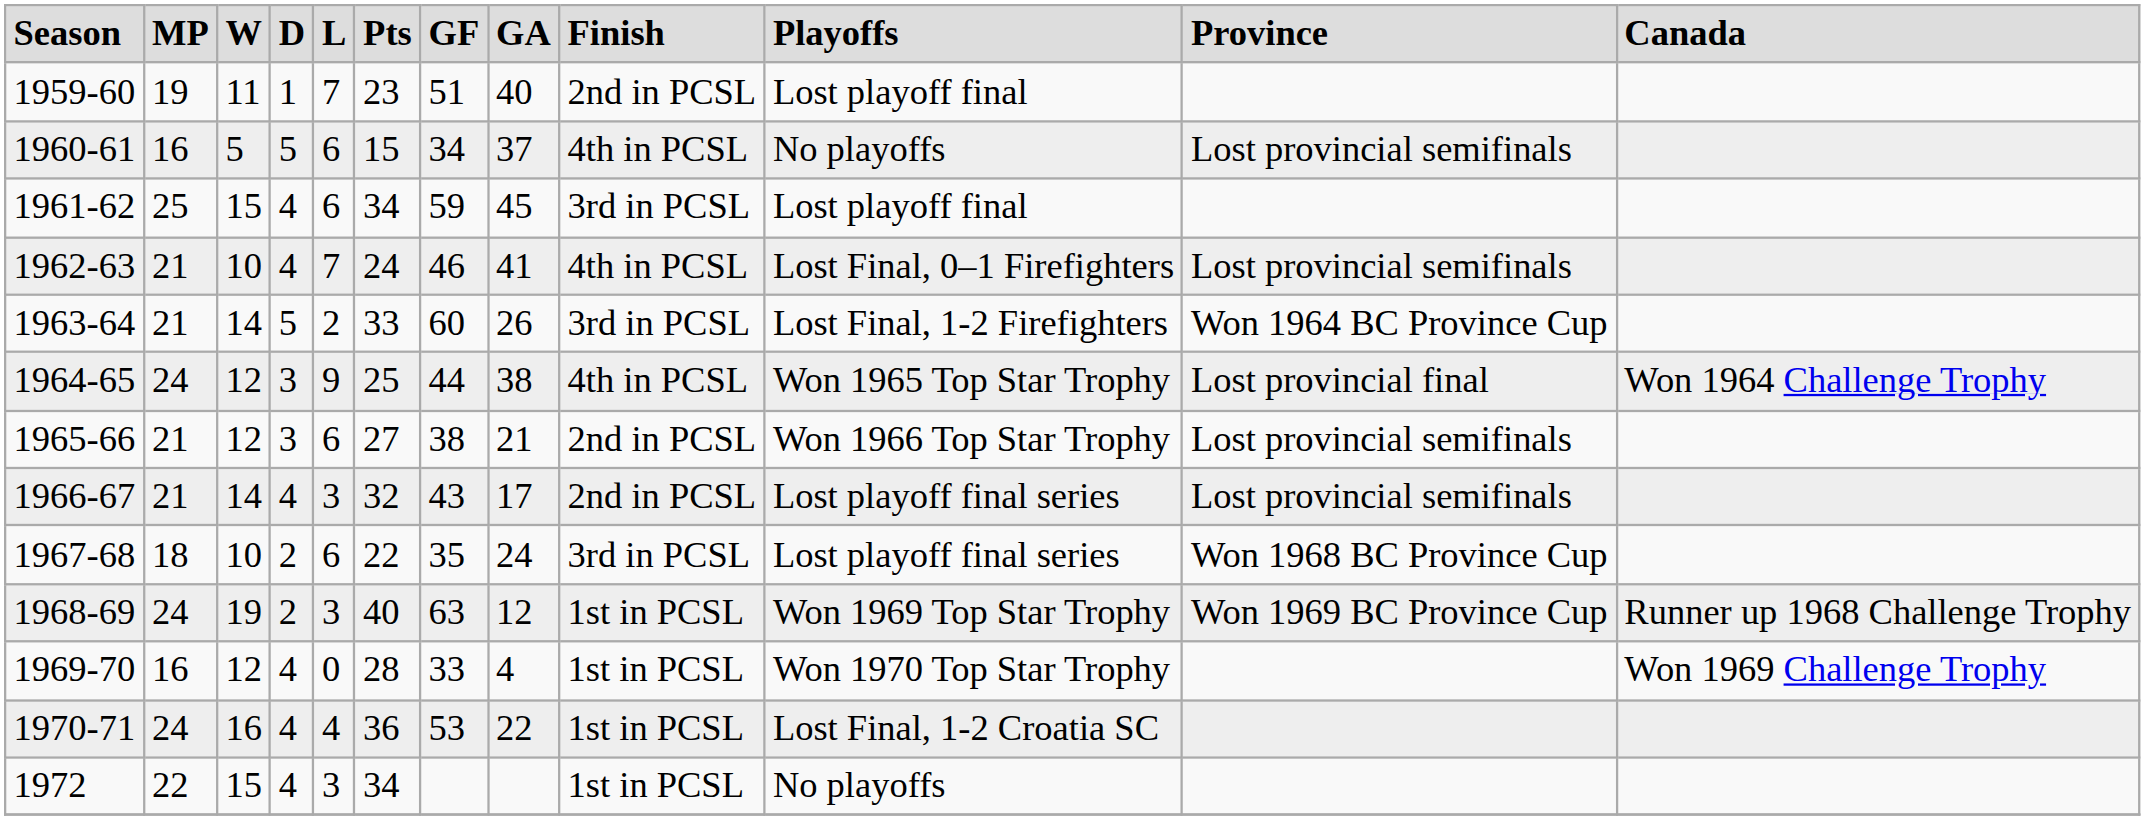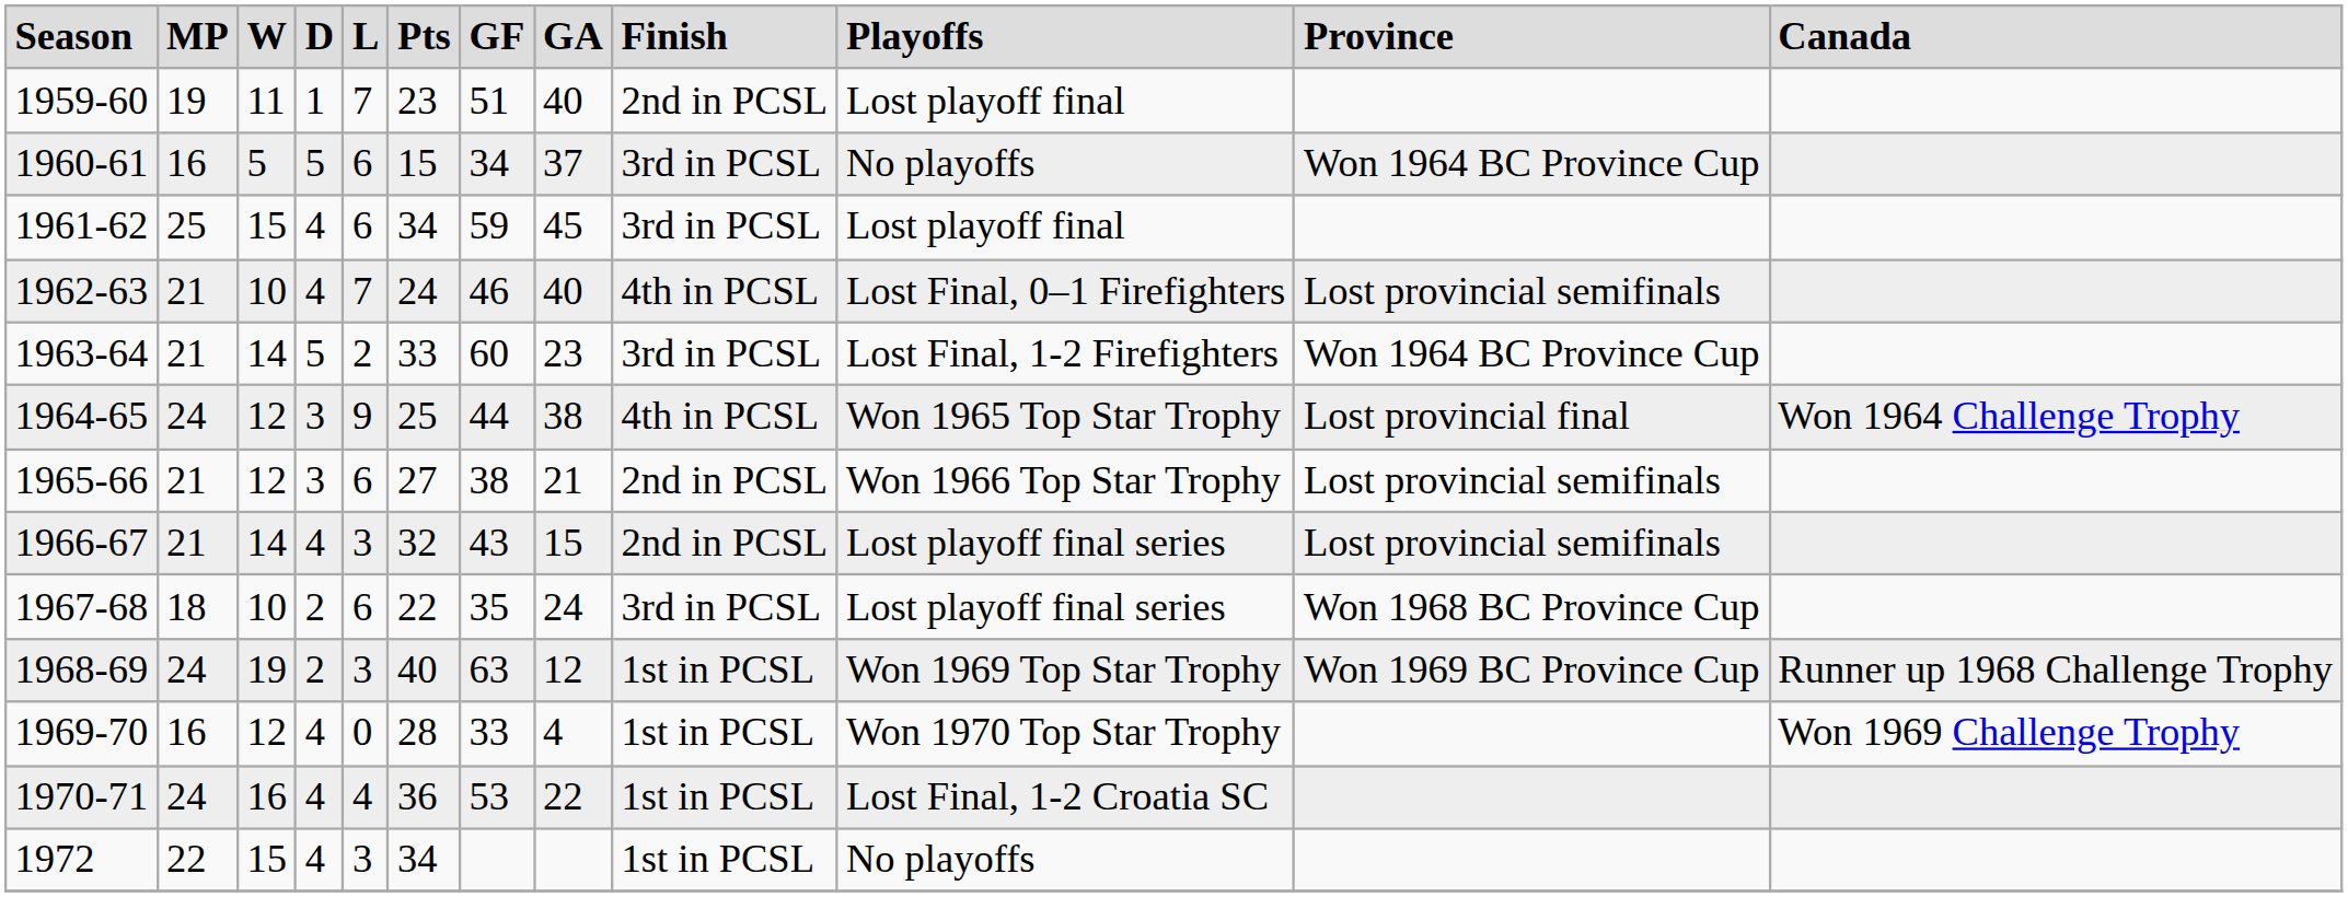 <table class="wikitable">
 <tr style="font-weight:bold; background-color:#dddddd;" |>
 <td>Season</td>
 <td>MP</td>
 <td>W</td>
 <td>D</td>
 <td>L</td>
 <td>Pts</td>
 <td>GF</td>
 <td>GA</td>
 <td>Finish</td>
 <td>Playoffs</td>
 <td>Province</td>
 <td>Canada</td>
 </tr>
 <tr>
 <td>1959-60</td>
 <td>19</td>
 <td>11</td>
 <td>1</td>
 <td>7</td>
 <td>23</td>
 <td>51</td>
 <td>40</td>
 <td>2nd in PCSL</td>
 <td>Lost playoff final</td>
 <td></td>
 <td></td>
 </tr>
 <tr bgcolor="#eeeeee">
 <td>1960-61</td>
 <td>16</td>
 <td>5</td>
 <td>5</td>
 <td>6</td>
 <td>15</td>
 <td>34</td>
 <td>37</td>
-<td>4th in PCSL</td>
+<td>3rd in PCSL</td>
 <td>No playoffs</td>
-<td>Lost provincial semifinals</td>
+<td>Won 1964 BC Province Cup</td>
 <td></td>
 </tr>
 <tr>
 <td>1961-62</td>
 <td>25</td>
 <td>15</td>
 <td>4</td>
 <td>6</td>
 <td>34</td>
 <td>59</td>
 <td>45</td>
 <td>3rd in PCSL</td>
 <td>Lost playoff final</td>
 <td></td>
 <td></td>
 </tr>
 <tr bgcolor="#eeeeee">
 <td>1962-63</td>
 <td>21</td>
 <td>10</td>
 <td>4</td>
 <td>7</td>
 <td>24</td>
 <td>46</td>
-<td>41</td>
+<td>40</td>
 <td>4th in PCSL</td>
 <td>Lost Final, 0–1 Firefighters</td>
 <td>Lost provincial semifinals</td>
 <td></td>
 </tr>
 <tr>
 <td>1963-64</td>
 <td>21</td>
 <td>14</td>
 <td>5</td>
 <td>2</td>
 <td>33</td>
 <td>60</td>
-<td>26</td>
+<td>23</td>
 <td>3rd in PCSL</td>
 <td>Lost Final, 1-2 Firefighters</td>
 <td>Won 1964 BC Province Cup</td>
 <td></td>
 </tr>
 <tr bgcolor="#eeeeee">
 <td>1964-65</td>
 <td>24</td>
 <td>12</td>
 <td>3</td>
 <td>9</td>
 <td>25</td>
 <td>44</td>
 <td>38</td>
 <td>4th in PCSL</td>
 <td>Won 1965 Top Star Trophy</td>
 <td>Lost provincial final</td>
 <td>Won 1964 <a href='#'>Challenge Trophy</a></td>
 </tr>
 <tr>
 <td>1965-66</td>
 <td>21</td>
 <td>12</td>
 <td>3</td>
 <td>6</td>
 <td>27</td>
 <td>38</td>
 <td>21</td>
 <td>2nd in PCSL</td>
 <td>Won 1966 Top Star Trophy</td>
 <td>Lost provincial semifinals</td>
 <td></td>
 </tr>
 <tr bgcolor="#eeeeee">
 <td>1966-67</td>
 <td>21</td>
 <td>14</td>
 <td>4</td>
 <td>3</td>
 <td>32</td>
 <td>43</td>
-<td>17</td>
+<td>15</td>
 <td>2nd in PCSL</td>
 <td>Lost playoff final series</td>
 <td>Lost provincial semifinals</td>
 <td></td>
 </tr>
 <tr>
 <td>1967-68</td>
 <td>18</td>
 <td>10</td>
 <td>2</td>
 <td>6</td>
 <td>22</td>
 <td>35</td>
 <td>24</td>
 <td>3rd in PCSL</td>
 <td>Lost playoff final series</td>
 <td>Won 1968 BC Province Cup</td>
 <td></td>
 </tr>
 <tr bgcolor="#eeeeee">
 <td>1968-69</td>
 <td>24</td>
 <td>19</td>
 <td>2</td>
 <td>3</td>
 <td>40</td>
 <td>63</td>
 <td>12</td>
 <td>1st in PCSL</td>
 <td>Won 1969 Top Star Trophy</td>
 <td>Won 1969 BC Province Cup</td>
 <td>Runner up 1968 Challenge Trophy</td>
 </tr>
 <tr>
 <td>1969-70</td>
 <td>16</td>
 <td>12</td>
 <td>4</td>
 <td>0</td>
 <td>28</td>
 <td>33</td>
 <td>4</td>
 <td>1st in PCSL</td>
 <td>Won 1970 Top Star Trophy</td>
 <td></td>
 <td>Won 1969 <a href='#'>Challenge Trophy</a></td>
 </tr>
 <tr bgcolor="#eeeeee">
 <td>1970-71</td>
 <td>24</td>
 <td>16</td>
 <td>4</td>
 <td>4</td>
 <td>36</td>
 <td>53</td>
 <td>22</td>
 <td>1st in PCSL</td>
 <td>Lost Final, 1-2 Croatia SC</td>
 <td></td>
 <td></td>
 </tr>
 <tr>
 <td>1972</td>
 <td>22</td>
 <td>15</td>
 <td>4</td>
 <td>3</td>
 <td>34</td>
 <td></td>
 <td></td>
 <td>1st in PCSL</td>
 <td>No playoffs</td>
 <td></td>
 <td></td>
 </tr>
 <tr>
 </tr>
 </table>
